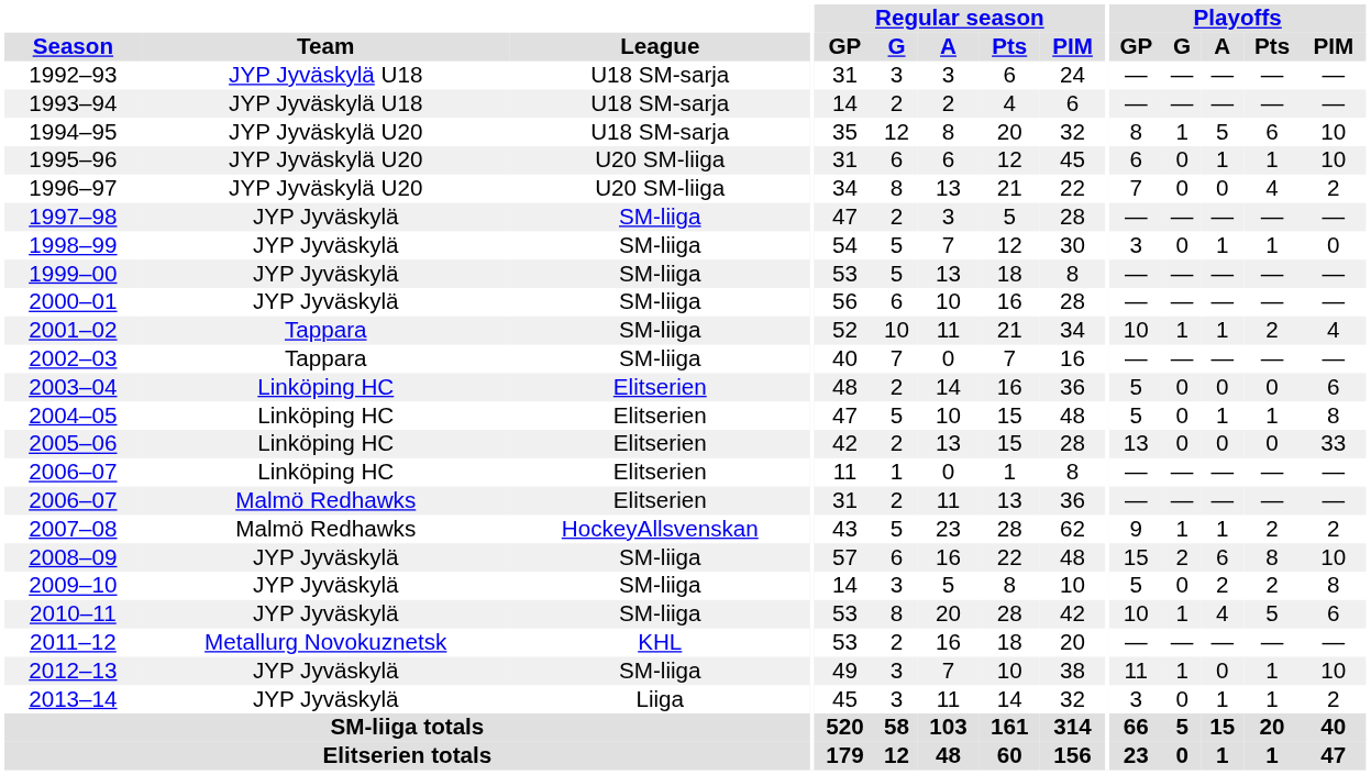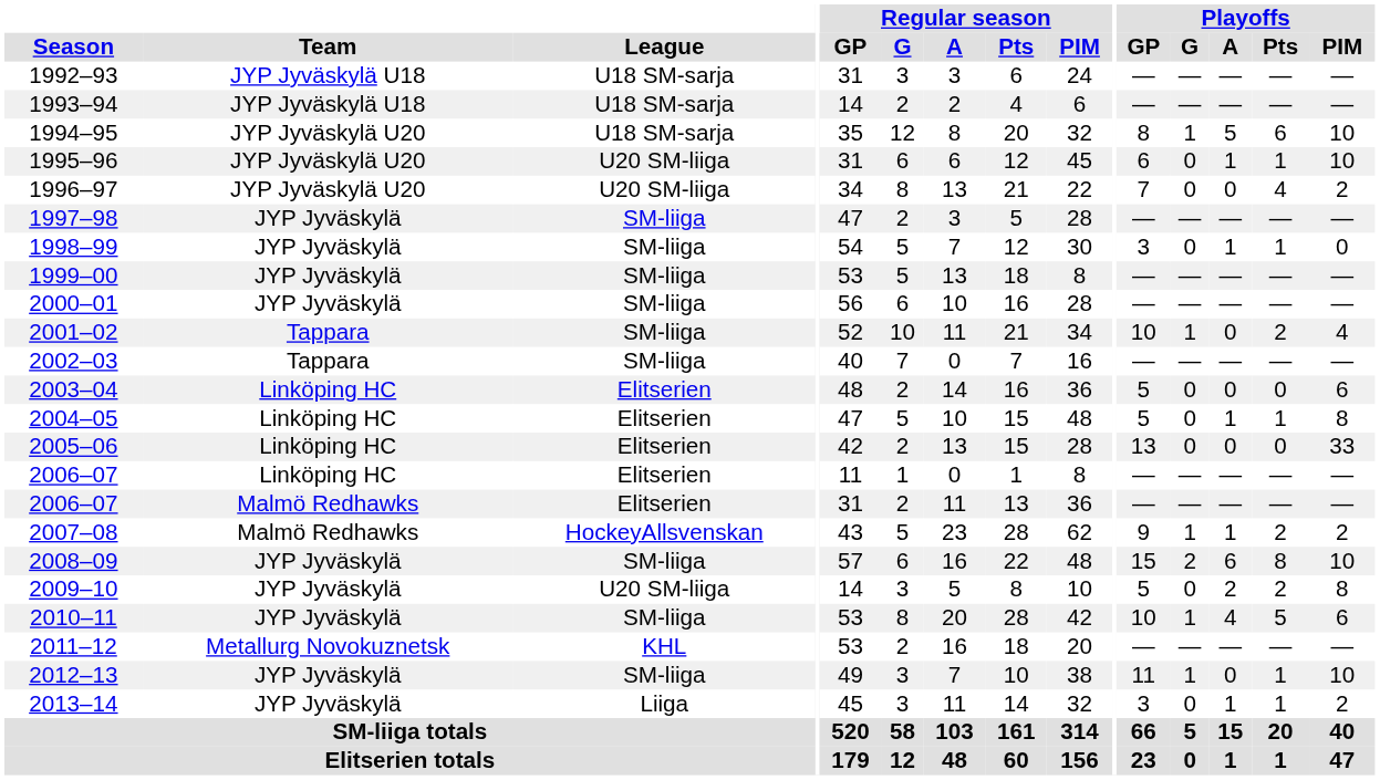 <table border="0" cellpadding="1" cellspacing="0" style="text-align:center; width:60em">
 <tr bgcolor="#e0e0e0">
 <th colspan="3" bgcolor="#ffffff"></th>
 <th rowspan="99" bgcolor="#ffffff"></th>
 <th colspan="5"><a href='#'>Regular season</a></th>
 <th rowspan="99" bgcolor="#ffffff"></th>
 <th colspan="5"><a href='#'>Playoffs</a></th>
 </tr>
 <tr bgcolor="#e0e0e0">
 <th><a href='#'>Season</a></th>
 <th>Team</th>
 <th>League</th>
 <th>GP</th>
 <th><a href='#'>G</a></th>
 <th><a href='#'>A</a></th>
 <th><a href='#'>Pts</a></th>
 <th><a href='#'>PIM</a></th>
 <th>GP</th>
 <th>G</th>
 <th>A</th>
 <th>Pts</th>
 <th>PIM</th>
 </tr>
 <tr>
 <td>1992–93</td>
 <td><a href='#'>JYP Jyväskylä</a> U18</td>
 <td>U18 SM-sarja</td>
 <td>31</td>
 <td>3</td>
 <td>3</td>
 <td>6</td>
 <td>24</td>
 <td>—</td>
 <td>—</td>
 <td>—</td>
 <td>—</td>
 <td>—</td>
 </tr>
 <tr bgcolor="#f0f0f0">
 <td>1993–94</td>
 <td>JYP Jyväskylä U18</td>
 <td>U18 SM-sarja</td>
 <td>14</td>
 <td>2</td>
 <td>2</td>
 <td>4</td>
 <td>6</td>
 <td>—</td>
 <td>—</td>
 <td>—</td>
 <td>—</td>
 <td>—</td>
 </tr>
 <tr>
 <td>1994–95</td>
 <td>JYP Jyväskylä U20</td>
 <td>U18 SM-sarja</td>
 <td>35</td>
 <td>12</td>
 <td>8</td>
 <td>20</td>
 <td>32</td>
 <td>8</td>
 <td>1</td>
 <td>5</td>
 <td>6</td>
 <td>10</td>
 </tr>
 <tr bgcolor="#f0f0f0">
 <td>1995–96</td>
 <td>JYP Jyväskylä U20</td>
 <td>U20 SM-liiga</td>
 <td>31</td>
 <td>6</td>
 <td>6</td>
 <td>12</td>
 <td>45</td>
 <td>6</td>
 <td>0</td>
 <td>1</td>
 <td>1</td>
 <td>10</td>
 </tr>
 <tr>
 <td>1996–97</td>
 <td>JYP Jyväskylä U20</td>
 <td>U20 SM-liiga</td>
 <td>34</td>
 <td>8</td>
 <td>13</td>
 <td>21</td>
 <td>22</td>
 <td>7</td>
 <td>0</td>
 <td>0</td>
 <td>4</td>
 <td>2</td>
 </tr>
 <tr bgcolor="#f0f0f0">
 <td><a href='#'>1997–98</a></td>
 <td>JYP Jyväskylä</td>
 <td><a href='#'>SM-liiga</a></td>
 <td>47</td>
 <td>2</td>
 <td>3</td>
 <td>5</td>
 <td>28</td>
 <td>—</td>
 <td>—</td>
 <td>—</td>
 <td>—</td>
 <td>—</td>
 </tr>
 <tr>
 <td><a href='#'>1998–99</a></td>
 <td>JYP Jyväskylä</td>
 <td>SM-liiga</td>
 <td>54</td>
 <td>5</td>
 <td>7</td>
 <td>12</td>
 <td>30</td>
 <td>3</td>
 <td>0</td>
 <td>1</td>
 <td>1</td>
 <td>0</td>
 </tr>
 <tr bgcolor="#f0f0f0">
 <td><a href='#'>1999–00</a></td>
 <td>JYP Jyväskylä</td>
 <td>SM-liiga</td>
 <td>53</td>
 <td>5</td>
 <td>13</td>
 <td>18</td>
 <td>8</td>
 <td>—</td>
 <td>—</td>
 <td>—</td>
 <td>—</td>
 <td>—</td>
 </tr>
 <tr>
 <td><a href='#'>2000–01</a></td>
 <td>JYP Jyväskylä</td>
 <td>SM-liiga</td>
 <td>56</td>
 <td>6</td>
 <td>10</td>
 <td>16</td>
 <td>28</td>
 <td>—</td>
 <td>—</td>
 <td>—</td>
 <td>—</td>
 <td>—</td>
 </tr>
 <tr bgcolor="#f0f0f0">
 <td><a href='#'>2001–02</a></td>
 <td><a href='#'>Tappara</a></td>
 <td>SM-liiga</td>
 <td>52</td>
 <td>10</td>
 <td>11</td>
 <td>21</td>
 <td>34</td>
 <td>10</td>
 <td>1</td>
-<td>1</td>
+<td>0</td>
 <td>2</td>
 <td>4</td>
 </tr>
 <tr>
 <td><a href='#'>2002–03</a></td>
 <td>Tappara</td>
 <td>SM-liiga</td>
 <td>40</td>
 <td>7</td>
 <td>0</td>
 <td>7</td>
 <td>16</td>
 <td>—</td>
 <td>—</td>
 <td>—</td>
 <td>—</td>
 <td>—</td>
 </tr>
 <tr bgcolor="#f0f0f0">
 <td><a href='#'>2003–04</a></td>
 <td><a href='#'>Linköping HC</a></td>
 <td><a href='#'>Elitserien</a></td>
 <td>48</td>
 <td>2</td>
 <td>14</td>
 <td>16</td>
 <td>36</td>
 <td>5</td>
 <td>0</td>
 <td>0</td>
 <td>0</td>
 <td>6</td>
 </tr>
 <tr>
 <td><a href='#'>2004–05</a></td>
 <td>Linköping HC</td>
 <td>Elitserien</td>
 <td>47</td>
 <td>5</td>
 <td>10</td>
 <td>15</td>
 <td>48</td>
 <td>5</td>
 <td>0</td>
 <td>1</td>
 <td>1</td>
 <td>8</td>
 </tr>
 <tr bgcolor="#f0f0f0">
 <td><a href='#'>2005–06</a></td>
 <td>Linköping HC</td>
 <td>Elitserien</td>
 <td>42</td>
 <td>2</td>
 <td>13</td>
 <td>15</td>
 <td>28</td>
 <td>13</td>
 <td>0</td>
 <td>0</td>
 <td>0</td>
 <td>33</td>
 </tr>
 <tr>
 <td><a href='#'>2006–07</a></td>
 <td>Linköping HC</td>
 <td>Elitserien</td>
 <td>11</td>
 <td>1</td>
 <td>0</td>
 <td>1</td>
 <td>8</td>
 <td>—</td>
 <td>—</td>
 <td>—</td>
 <td>—</td>
 <td>—</td>
 </tr>
 <tr bgcolor="#f0f0f0">
 <td><a href='#'>2006–07</a></td>
 <td><a href='#'>Malmö Redhawks</a></td>
 <td>Elitserien</td>
 <td>31</td>
 <td>2</td>
 <td>11</td>
 <td>13</td>
 <td>36</td>
 <td>—</td>
 <td>—</td>
 <td>—</td>
 <td>—</td>
 <td>—</td>
 </tr>
 <tr>
 <td><a href='#'>2007–08</a></td>
 <td>Malmö Redhawks</td>
 <td><a href='#'>HockeyAllsvenskan</a></td>
 <td>43</td>
 <td>5</td>
 <td>23</td>
 <td>28</td>
 <td>62</td>
 <td>9</td>
 <td>1</td>
 <td>1</td>
 <td>2</td>
 <td>2</td>
 </tr>
 <tr bgcolor="#f0f0f0">
 <td><a href='#'>2008–09</a></td>
 <td>JYP Jyväskylä</td>
 <td>SM-liiga</td>
 <td>57</td>
 <td>6</td>
 <td>16</td>
 <td>22</td>
 <td>48</td>
 <td>15</td>
 <td>2</td>
 <td>6</td>
 <td>8</td>
 <td>10</td>
 </tr>
 <tr>
 <td><a href='#'>2009–10</a></td>
 <td>JYP Jyväskylä</td>
-<td>SM-liiga</td>
+<td>U20 SM-liiga</td>
 <td>14</td>
 <td>3</td>
 <td>5</td>
 <td>8</td>
 <td>10</td>
 <td>5</td>
 <td>0</td>
 <td>2</td>
 <td>2</td>
 <td>8</td>
 </tr>
 <tr bgcolor="#f0f0f0">
 <td><a href='#'>2010–11</a></td>
 <td>JYP Jyväskylä</td>
 <td>SM-liiga</td>
 <td>53</td>
 <td>8</td>
 <td>20</td>
 <td>28</td>
 <td>42</td>
 <td>10</td>
 <td>1</td>
 <td>4</td>
 <td>5</td>
 <td>6</td>
 </tr>
 <tr>
 <td><a href='#'>2011–12</a></td>
 <td><a href='#'>Metallurg Novokuznetsk</a></td>
 <td><a href='#'>KHL</a></td>
 <td>53</td>
 <td>2</td>
 <td>16</td>
 <td>18</td>
 <td>20</td>
 <td>—</td>
 <td>—</td>
 <td>—</td>
 <td>—</td>
 <td>—</td>
 </tr>
 <tr bgcolor="#f0f0f0">
 <td><a href='#'>2012–13</a></td>
 <td>JYP Jyväskylä</td>
 <td>SM-liiga</td>
 <td>49</td>
 <td>3</td>
 <td>7</td>
 <td>10</td>
 <td>38</td>
 <td>11</td>
 <td>1</td>
 <td>0</td>
 <td>1</td>
 <td>10</td>
 </tr>
 <tr>
 <td><a href='#'>2013–14</a></td>
 <td>JYP Jyväskylä</td>
 <td>Liiga</td>
 <td>45</td>
 <td>3</td>
 <td>11</td>
 <td>14</td>
 <td>32</td>
 <td>3</td>
 <td>0</td>
 <td>1</td>
 <td>1</td>
 <td>2</td>
 </tr>
 <tr>
 </tr>
 <tr ALIGN="center" bgcolor="#e0e0e0">
 <th colspan="3">SM-liiga totals</th>
 <th ALIGN="center">520</th>
 <th ALIGN="center">58</th>
 <th ALIGN="center">103</th>
 <th ALIGN="center">161</th>
 <th ALIGN="center">314</th>
 <th ALIGN="center">66</th>
 <th ALIGN="center">5</th>
 <th ALIGN="center">15</th>
 <th ALIGN="center">20</th>
 <th ALIGN="center">40</th>
 </tr>
 <tr>
 </tr>
 <tr ALIGN="center" bgcolor="#e0e0e0">
 <th colspan="3">Elitserien totals</th>
 <th ALIGN="center">179</th>
 <th ALIGN="center">12</th>
 <th ALIGN="center">48</th>
 <th ALIGN="center">60</th>
 <th ALIGN="center">156</th>
 <th ALIGN="center">23</th>
 <th ALIGN="center">0</th>
 <th ALIGN="center">1</th>
 <th ALIGN="center">1</th>
 <th ALIGN="center">47</th>
 </tr>
 </table>
